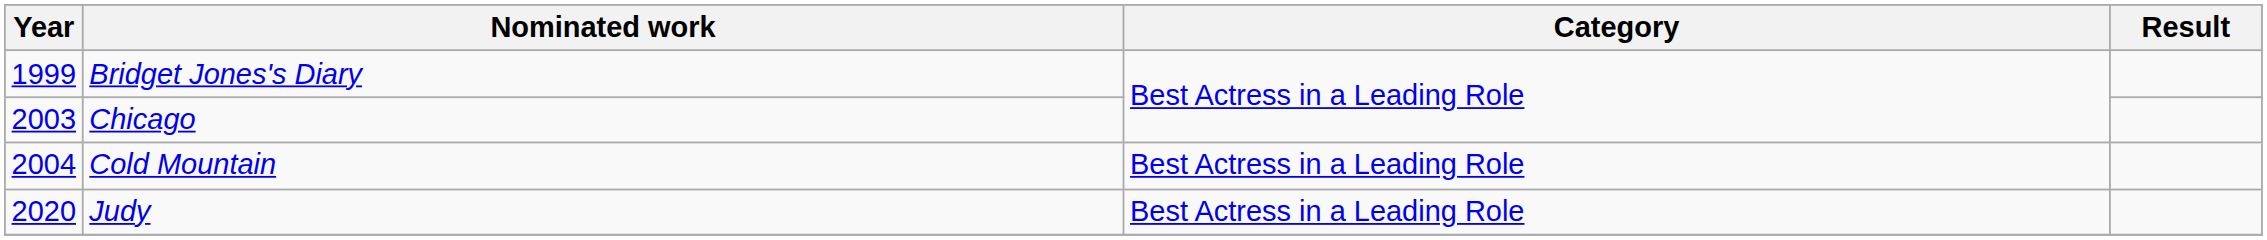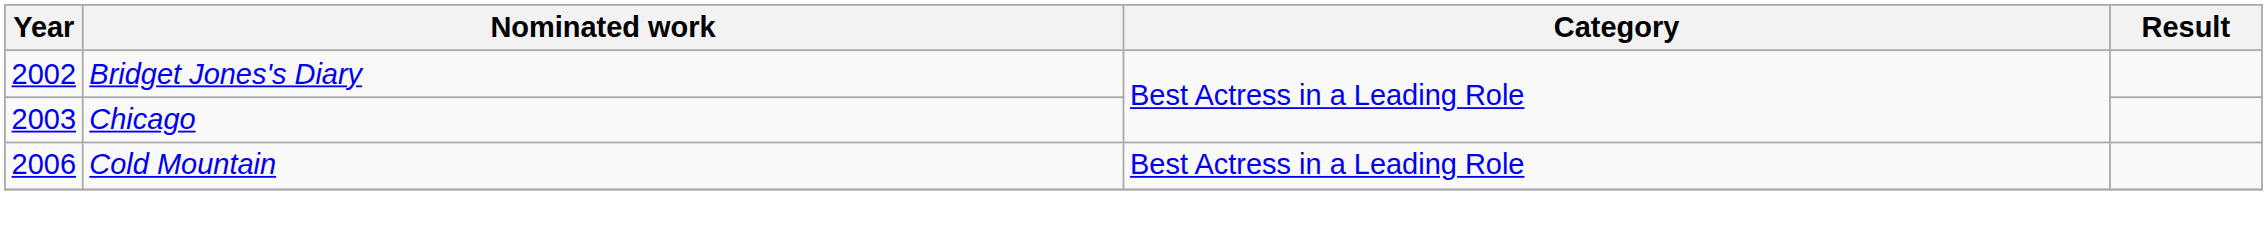 <table class="wikitable sortable">
 <tr>
 <th scope="col" style="width:1em;">Year</th>
 <th scope="col" style="width:39em;">Nominated work</th>
 <th scope="col" style="width:37em;">Category</th>
 <th scope="col" style="width:5em;">Result</th>
 </tr>
 <tr>
-<td><a href='#'>1999</a></td>
+<td><a href='#'>2002</a></td>
 <td><em><a href='#'>Bridget Jones's Diary</a></em></td>
 <td rowspan="2"><a href='#'>Best Actress in a Leading Role</a></td>
 <td></td>
 </tr>
 <tr>
 <td><a href='#'>2003</a></td>
 <td><em><a href='#'>Chicago</a></em></td>
 <td></td>
 </tr>
 <tr>
-<td><a href='#'>2004</a></td>
+<td><a href='#'>2006</a></td>
 <td><em><a href='#'>Cold Mountain</a></em></td>
-<td><a href='#'>Best Actress in a Leading Role</a></td>
-<td></td>
-</tr>
-<tr>
-<td><a href='#'>2020</a></td>
-<td><em><a href='#'>Judy</a></em></td>
 <td><a href='#'>Best Actress in a Leading Role</a></td>
 <td></td>
 </tr>
 <tr>
 </tr>
 </table>
